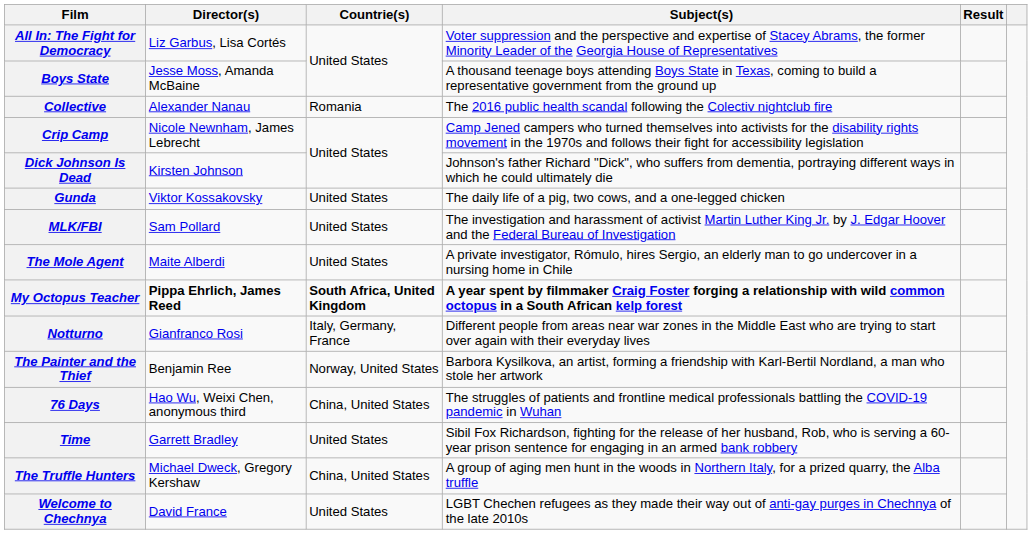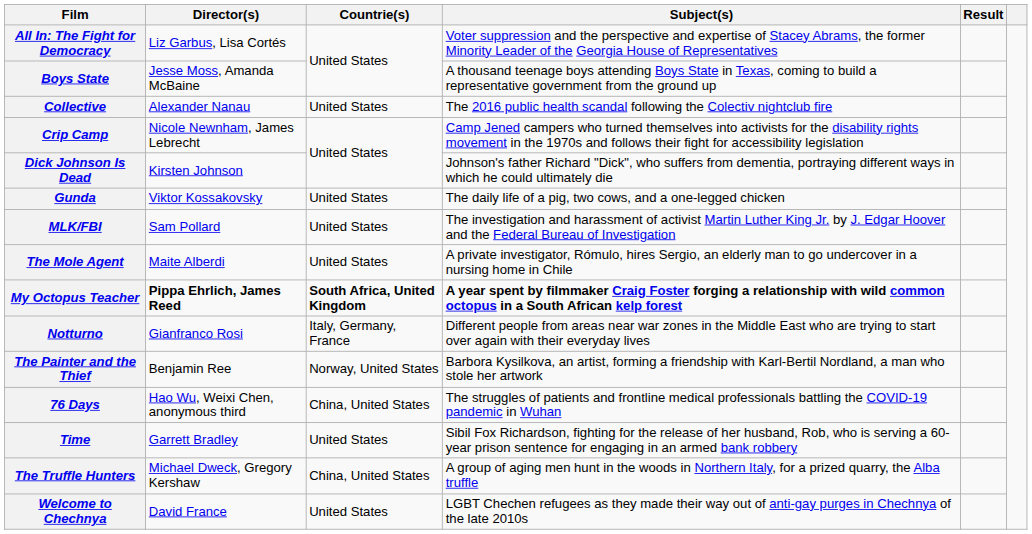 <table class="wikitable sortable plainrowheaders">
 <tr>
 <th scope="col">Film</th>
 <th scope="col">Director(s)</th>
 <th scope="col">Countrie(s)</th>
 <th scope="col">Subject(s)</th>
 <th scope="col">Result</th>
 <th scope="col" style="width:2%;"></th>
 </tr>
 <tr>
 <th scope="row"><em><a href='#'>All In: The Fight for Democracy</a></em></th>
 <td><a href='#'>Liz Garbus</a>, Lisa Cortés</td>
 <td rowspan="2">United States</td>
 <td><a href='#'>Voter suppression</a> and the perspective and expertise of <a href='#'>Stacey Abrams</a>, the former <a href='#'>Minority Leader of the</a> <a href='#'>Georgia House of Representatives</a></td>
 <td></td>
 <td align="center" rowspan="15"></td>
 </tr>
 <tr>
 <th scope="row"><em><a href='#'>Boys State</a></em></th>
 <td><a href='#'>Jesse Moss</a>, Amanda McBaine</td>
 <td>A thousand teenage boys attending <a href='#'>Boys State</a> in <a href='#'>Texas</a>, coming to build a representative government from the ground up</td>
 <td></td>
 </tr>
 <tr>
 <th scope="row"><em><a href='#'>Collective</a></em></th>
 <td><a href='#'>Alexander Nanau</a></td>
-<td>Romania</td>
+<td>United States</td>
 <td>The <a href='#'>2016 public health scandal</a> following the <a href='#'>Colectiv nightclub fire</a></td>
 <td></td>
 </tr>
 <tr>
 <th scope="row"><em><a href='#'>Crip Camp</a></em></th>
 <td><a href='#'>Nicole Newnham</a>, James Lebrecht</td>
 <td rowspan="2">United States</td>
 <td><a href='#'>Camp Jened</a> campers who turned themselves into activists for the <a href='#'>disability rights movement</a> in the 1970s and follows their fight for accessibility legislation</td>
 <td></td>
 </tr>
 <tr>
 <th scope="row"><em><a href='#'>Dick Johnson Is Dead</a></em></th>
 <td><a href='#'>Kirsten Johnson</a></td>
 <td>Johnson's father Richard "Dick", who suffers from dementia, portraying different ways in which he could ultimately die</td>
 <td></td>
 </tr>
 <tr>
 <th scope="row"><em><a href='#'>Gunda</a></em></th>
 <td><a href='#'>Viktor Kossakovsky</a></td>
 <td>United States</td>
 <td>The daily life of a pig, two cows, and a one-legged chicken</td>
 <td></td>
 </tr>
 <tr>
 <th scope="row"><em><a href='#'>MLK/FBI</a></em></th>
 <td><a href='#'>Sam Pollard</a></td>
 <td>United States</td>
 <td>The investigation and harassment of activist <a href='#'>Martin Luther King Jr.</a> by <a href='#'>J. Edgar Hoover</a> and the <a href='#'>Federal Bureau of Investigation</a></td>
 <td></td>
 </tr>
 <tr>
 <th scope="row"><em><a href='#'>The Mole Agent</a></em></th>
 <td><a href='#'>Maite Alberdi</a></td>
 <td>United States</td>
 <td>A private investigator, Rómulo, hires Sergio, an elderly man to go undercover in a nursing home in Chile</td>
 <td></td>
 </tr>
 <tr>
 <th scope="row"><strong><em><a href='#'>My Octopus Teacher</a></em></strong></th>
 <td><strong>Pippa Ehrlich, James Reed</strong></td>
 <td><strong>South Africa, United Kingdom</strong></td>
 <td><strong>A year spent by filmmaker <a href='#'>Craig Foster</a> forging a relationship with wild <a href='#'>common octopus</a> in a South African <a href='#'>kelp forest</a></strong></td>
 <td></td>
 </tr>
 <tr>
 <th scope="row"><em><a href='#'>Notturno</a></em></th>
 <td><a href='#'>Gianfranco Rosi</a></td>
 <td>Italy, Germany, France</td>
 <td>Different people from areas near war zones in the Middle East who are trying to start over again with their everyday lives</td>
 <td></td>
 </tr>
 <tr>
 <th scope="row"><em><a href='#'>The Painter and the Thief</a></em></th>
 <td>Benjamin Ree</td>
 <td>Norway, United States</td>
 <td>Barbora Kysilkova, an artist, forming a friendship with Karl-Bertil Nordland, a man who stole her artwork</td>
 <td></td>
 </tr>
 <tr>
 <th scope="row"><em><a href='#'>76 Days</a></em></th>
 <td><a href='#'>Hao Wu</a>, Weixi Chen, anonymous third</td>
 <td>China, United States</td>
 <td>The struggles of patients and frontline medical professionals battling the <a href='#'>COVID-19 pandemic</a> in <a href='#'>Wuhan</a></td>
 <td></td>
 </tr>
 <tr>
 <th scope="row"><em><a href='#'>Time</a></em></th>
 <td><a href='#'>Garrett Bradley</a></td>
 <td>United States</td>
 <td>Sibil Fox Richardson, fighting for the release of her husband, Rob, who is serving a 60-year prison sentence for engaging in an armed <a href='#'>bank robbery</a></td>
 <td></td>
 </tr>
 <tr>
 <th scope="row"><em><a href='#'>The Truffle Hunters</a></em></th>
 <td><a href='#'>Michael Dweck</a>, Gregory Kershaw</td>
 <td>China, United States</td>
 <td>A group of aging men hunt in the woods in <a href='#'>Northern Italy</a>, for a prized quarry, the <a href='#'>Alba truffle</a></td>
 <td></td>
 </tr>
 <tr>
 <th scope="row"><em><a href='#'>Welcome to Chechnya</a></em></th>
 <td><a href='#'>David France</a></td>
 <td>United States</td>
 <td>LGBT Chechen refugees as they made their way out of <a href='#'>anti-gay purges in Chechnya</a> of the late 2010s</td>
 <td></td>
 </tr>
 </table>
